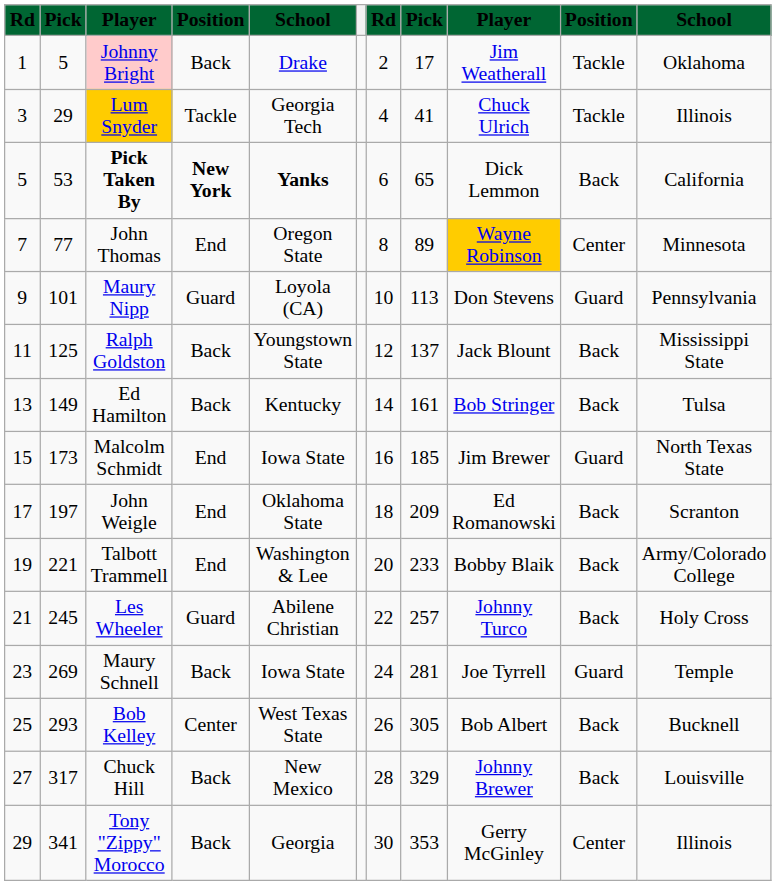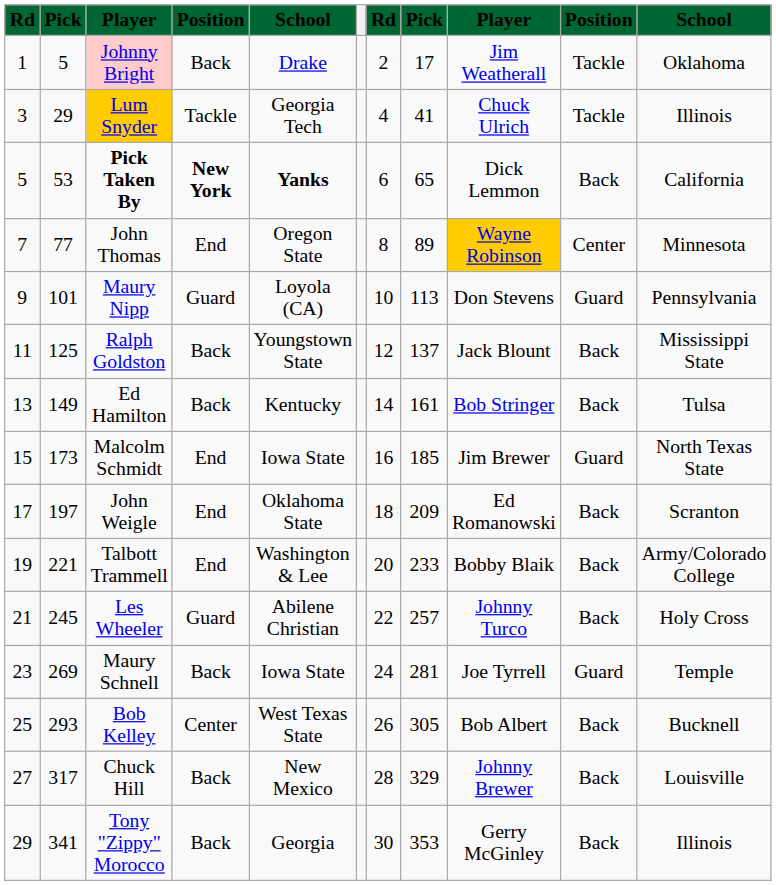 <table class="wikitable sortable sortable" style="width:100%">
 <tr>
 <th style="background:#006633;" width=7%><span><strong>Rd</strong> </span></th>
 <th !width=5% style="background:#006633;"><span> <strong>Pick</strong> </span></th>
 <th !width=15% style="background:#006633;"><span><strong>Player</strong></span></th>
 <th !width=5% style="background:#006633;"><span><strong>Position</strong></span></th>
 <th !width=15% style="background:#006633;"><span> <strong>School</strong> </span></th>
 <th !width=2% style="background:#;"></th>
 <th style="background:#006633;" width=7%><span><strong>Rd</strong> </span></th>
 <th !width=5% style="background:#006633;"><span> <strong>Pick</strong> </span></th>
 <th !width=15% style="background:#006633;"><span><strong>Player</strong></span></th>
 <th !width=5% style="background:#006633;"><span><strong>Position</strong></span></th>
 <th !width=15% style="background:#006633;"><span> <strong>School</strong> </span></th>
 </tr>
 <tr align=center>
 <td>1</td>
 <td>5</td>
 <td bgcolor="#FFCBCB"><a href='#'>Johnny Bright</a></td>
 <td>Back</td>
 <td><a href='#'>Drake</a></td>
 <td></td>
 <td>2</td>
 <td>17</td>
 <td><a href='#'>Jim Weatherall</a></td>
 <td>Tackle</td>
 <td>Oklahoma</td>
 </tr>
 <tr align=center>
 <td>3</td>
 <td>29</td>
 <td bgcolor="#FFCC00"><a href='#'>Lum Snyder</a></td>
 <td>Tackle</td>
 <td>Georgia Tech</td>
 <td></td>
 <td>4</td>
 <td>41</td>
 <td><a href='#'>Chuck Ulrich</a></td>
 <td>Tackle</td>
 <td>Illinois</td>
 </tr>
 <tr align=center>
 <td>5</td>
 <td>53</td>
 <td><strong>Pick Taken By</strong></td>
 <td><strong>New York</strong></td>
 <td><strong>Yanks</strong></td>
 <td></td>
 <td>6</td>
 <td>65</td>
 <td>Dick Lemmon</td>
 <td>Back</td>
 <td>California</td>
 </tr>
 <tr align=center>
 <td>7</td>
 <td>77</td>
 <td>John Thomas</td>
 <td>End</td>
 <td>Oregon State</td>
 <td></td>
 <td>8</td>
 <td>89</td>
 <td bgcolor="#FFCC00"><a href='#'>Wayne Robinson</a></td>
 <td>Center</td>
 <td>Minnesota</td>
 </tr>
 <tr align=center>
 <td>9</td>
 <td>101</td>
 <td><a href='#'>Maury Nipp</a></td>
 <td>Guard</td>
 <td>Loyola (CA)</td>
 <td></td>
 <td>10</td>
 <td>113</td>
 <td>Don Stevens</td>
 <td>Guard</td>
 <td>Pennsylvania</td>
 </tr>
 <tr align=center>
 <td>11</td>
 <td>125</td>
 <td><a href='#'>Ralph Goldston</a></td>
 <td>Back</td>
 <td>Youngstown State</td>
 <td></td>
 <td>12</td>
 <td>137</td>
 <td>Jack Blount</td>
 <td>Back</td>
 <td>Mississippi State</td>
 </tr>
 <tr align=center>
 <td>13</td>
 <td>149</td>
 <td>Ed Hamilton</td>
 <td>Back</td>
 <td>Kentucky</td>
 <td></td>
 <td>14</td>
 <td>161</td>
 <td><a href='#'>Bob Stringer</a></td>
 <td>Back</td>
 <td>Tulsa</td>
 </tr>
 <tr align=center>
 <td>15</td>
 <td>173</td>
 <td>Malcolm Schmidt</td>
 <td>End</td>
 <td>Iowa State</td>
 <td></td>
 <td>16</td>
 <td>185</td>
 <td>Jim Brewer</td>
 <td>Guard</td>
 <td>North Texas State</td>
 </tr>
 <tr align=center>
 <td>17</td>
 <td>197</td>
 <td>John Weigle</td>
 <td>End</td>
 <td>Oklahoma State</td>
 <td></td>
 <td>18</td>
 <td>209</td>
 <td>Ed Romanowski</td>
 <td>Back</td>
 <td>Scranton</td>
 </tr>
 <tr align=center>
 <td>19</td>
 <td>221</td>
 <td>Talbott Trammell</td>
 <td>End</td>
 <td>Washington & Lee</td>
 <td></td>
 <td>20</td>
 <td>233</td>
 <td>Bobby Blaik</td>
 <td>Back</td>
 <td>Army/Colorado College</td>
 </tr>
 <tr align=center>
 <td>21</td>
 <td>245</td>
 <td><a href='#'>Les Wheeler</a></td>
 <td>Guard</td>
 <td>Abilene Christian</td>
 <td></td>
 <td>22</td>
 <td>257</td>
 <td><a href='#'>Johnny Turco</a></td>
 <td>Back</td>
 <td>Holy Cross</td>
 </tr>
 <tr align=center>
 <td>23</td>
 <td>269</td>
 <td>Maury Schnell</td>
 <td>Back</td>
 <td>Iowa State</td>
 <td></td>
 <td>24</td>
 <td>281</td>
 <td>Joe Tyrrell</td>
 <td>Guard</td>
 <td>Temple</td>
 </tr>
 <tr align=center>
 <td>25</td>
 <td>293</td>
 <td><a href='#'>Bob Kelley</a></td>
 <td>Center</td>
 <td>West Texas State</td>
 <td></td>
 <td>26</td>
 <td>305</td>
 <td>Bob Albert</td>
 <td>Back</td>
 <td>Bucknell</td>
 </tr>
 <tr align=center>
 <td>27</td>
 <td>317</td>
 <td>Chuck Hill</td>
 <td>Back</td>
 <td>New Mexico</td>
 <td></td>
 <td>28</td>
 <td>329</td>
 <td><a href='#'>Johnny Brewer</a></td>
 <td>Back</td>
 <td>Louisville</td>
 </tr>
 <tr align=center>
 <td>29</td>
 <td>341</td>
 <td><a href='#'>Tony "Zippy" Morocco</a></td>
 <td>Back</td>
 <td>Georgia</td>
 <td></td>
 <td>30</td>
 <td>353</td>
 <td>Gerry McGinley</td>
-<td>Center</td>
+<td>Back</td>
 <td>Illinois</td>
 </tr>
 </table>
